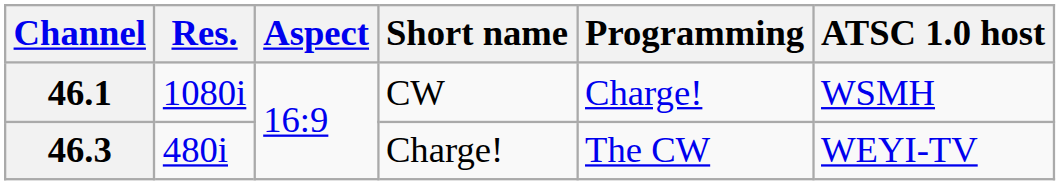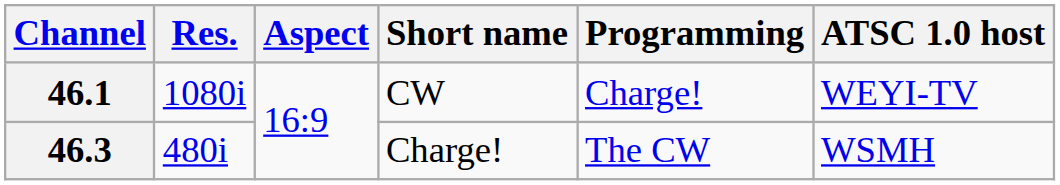 <table class="wikitable">
 <tr>
 <th scope = "col"><a href='#'>Channel</a></th>
 <th scope = "col"><a href='#'>Res.</a></th>
 <th scope = "col"><a href='#'>Aspect</a></th>
 <th scope = "col">Short name</th>
 <th scope = "col">Programming</th>
 <th scope = "col">ATSC 1.0 host</th>
 </tr>
 <tr>
 <th scope = "col">46.1</th>
 <td><a href='#'>1080i</a></td>
 <td rowspan=2><a href='#'>16:9</a></td>
 <td>CW</td>
 <td><a href='#'>Charge!</a></td>
-<td><a href='#'>WSMH</a></td>
+<td><a href='#'>WEYI-TV</a></td>
 </tr>
 <tr>
 <th scope = "col">46.3</th>
 <td><a href='#'>480i</a></td>
 <td>Charge!</td>
 <td><a href='#'>The CW</a></td>
-<td><a href='#'>WEYI-TV</a></td>
+<td><a href='#'>WSMH</a></td>
 </tr>
 </table>
